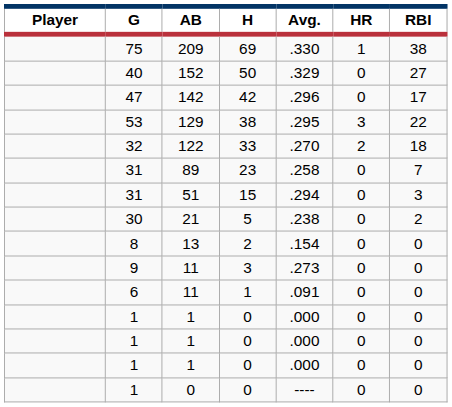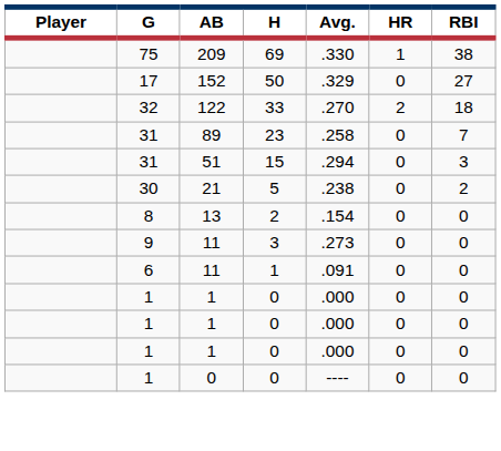 <table class="wikitable sortable">
 <tr>
 <th style="background:#FFFFFF; border-top:#023465 5px solid; border-bottom:#ba313c 5px solid;" width="16%">Player</th>
 <th style="background:#FFFFFF; border-top:#023465 5px solid; border-bottom:#ba313c 5px solid;" width="9%">G</th>
 <th style="background:#FFFFFF; border-top:#023465 5px solid; border-bottom:#ba313c 5px solid;" width="9%">AB</th>
 <th style="background:#FFFFFF; border-top:#023465 5px solid; border-bottom:#ba313c 5px solid;" width="9%">H</th>
 <th style="background:#FFFFFF; border-top:#023465 5px solid; border-bottom:#ba313c 5px solid;" width="9%">Avg.</th>
 <th style="background:#FFFFFF; border-top:#023465 5px solid; border-bottom:#ba313c 5px solid;" width="9%">HR</th>
 <th style="background:#FFFFFF; border-top:#023465 5px solid; border-bottom:#ba313c 5px solid;" width="9%">RBI</th>
 </tr>
 <tr align="center">
 <td></td>
 <td>75</td>
 <td>209</td>
 <td>69</td>
 <td>.330</td>
 <td>1</td>
 <td>38</td>
 </tr>
 <tr align="center">
 <td></td>
-<td>40</td>
+<td>17</td>
 <td>152</td>
 <td>50</td>
 <td>.329</td>
 <td>0</td>
 <td>27</td>
-</tr>
-<tr align="center">
-<td></td>
-<td>47</td>
-<td>142</td>
-<td>42</td>
-<td>.296</td>
-<td>0</td>
-<td>17</td>
-</tr>
-<tr align="center">
-<td></td>
-<td>53</td>
-<td>129</td>
-<td>38</td>
-<td>.295</td>
-<td>3</td>
-<td>22</td>
 </tr>
 <tr align="center">
 <td></td>
 <td>32</td>
 <td>122</td>
 <td>33</td>
 <td>.270</td>
 <td>2</td>
 <td>18</td>
 </tr>
 <tr align="center">
 <td></td>
 <td>31</td>
 <td>89</td>
 <td>23</td>
 <td>.258</td>
 <td>0</td>
 <td>7</td>
 </tr>
 <tr align="center">
 <td></td>
 <td>31</td>
 <td>51</td>
 <td>15</td>
 <td>.294</td>
 <td>0</td>
 <td>3</td>
 </tr>
 <tr align="center">
 <td></td>
 <td>30</td>
 <td>21</td>
 <td>5</td>
 <td>.238</td>
 <td>0</td>
 <td>2</td>
 </tr>
 <tr align="center">
 <td></td>
 <td>8</td>
 <td>13</td>
 <td>2</td>
 <td>.154</td>
 <td>0</td>
 <td>0</td>
 </tr>
 <tr align="center">
 <td></td>
 <td>9</td>
 <td>11</td>
 <td>3</td>
 <td>.273</td>
 <td>0</td>
 <td>0</td>
 </tr>
 <tr align="center">
 <td></td>
 <td>6</td>
 <td>11</td>
 <td>1</td>
 <td>.091</td>
 <td>0</td>
 <td>0</td>
 </tr>
 <tr align="center">
 <td></td>
 <td>1</td>
 <td>1</td>
 <td>0</td>
 <td>.000</td>
 <td>0</td>
 <td>0</td>
 </tr>
 <tr align="center">
 <td></td>
 <td>1</td>
 <td>1</td>
 <td>0</td>
 <td>.000</td>
 <td>0</td>
 <td>0</td>
 </tr>
 <tr align="center">
 <td></td>
 <td>1</td>
 <td>1</td>
 <td>0</td>
 <td>.000</td>
 <td>0</td>
 <td>0</td>
 </tr>
 <tr align="center">
 <td></td>
 <td>1</td>
 <td>0</td>
 <td>0</td>
 <td>----</td>
 <td>0</td>
 <td>0</td>
 </tr>
 </table>
